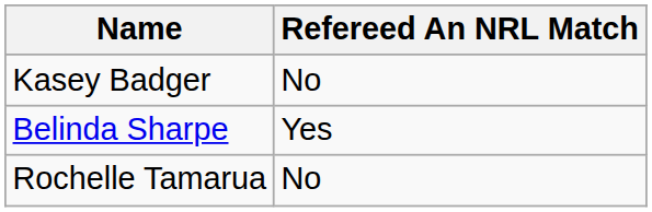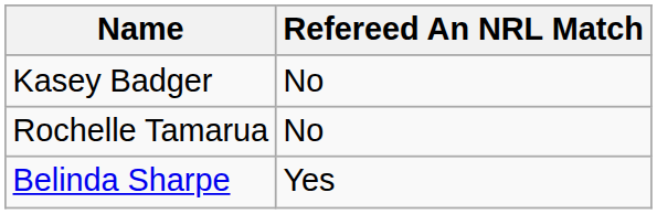 <table class="wikitable sortable">
 <tr>
 <th>Name</th>
 <th>Refereed An NRL Match</th>
 </tr>
 <tr>
 <td>Kasey Badger</td>
 <td>No</td>
 </tr>
 <tr>
+<td>Rochelle Tamarua</td>
+<td>No</td>
+</tr>
+<tr>
 <td><a href='#'>Belinda Sharpe</a></td>
 <td>Yes</td>
 </tr>
-<tr>
-<td>Rochelle Tamarua</td>
-<td>No</td>
-</tr>
 </table>
